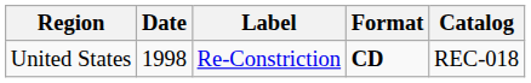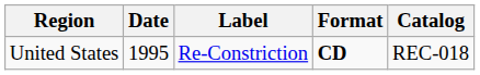 <table class="wikitable">
 <tr>
 <th>Region</th>
 <th>Date</th>
 <th>Label</th>
 <th>Format</th>
 <th>Catalog</th>
 </tr>
 <tr>
 <td>United States</td>
-<td>1998</td>
+<td>1995</td>
 <td><a href='#'>Re-Constriction</a></td>
 <td><strong>CD</strong></td>
 <td>REC-018</td>
 </tr>
 </table>
